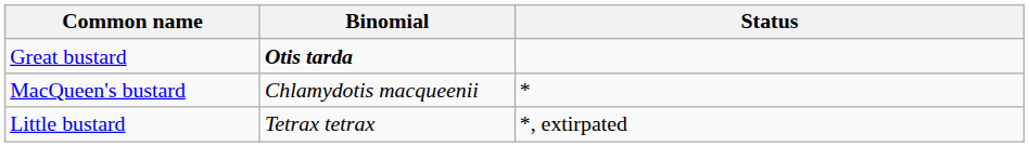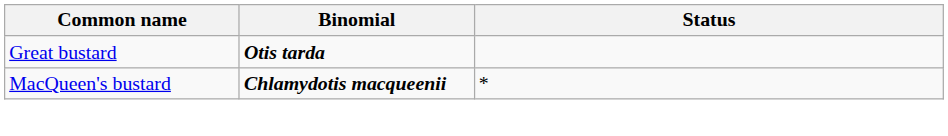 <table width=60% class="wikitable">
 <tr>
 <th width=15%>Common name</th>
 <th width=15%>Binomial</th>
 <th width=30%>Status</th>
 </tr>
 <tr>
 <td><a href='#'>Great bustard</a></td>
 <td><strong><em>Otis tarda</em></strong></td>
 <td></td>
 </tr>
 <tr>
 <td><a href='#'>MacQueen's bustard</a></td>
-<td><em>Chlamydotis macqueenii</em></td>
+<td><strong><em>Chlamydotis macqueenii</em></strong></td>
 <td>*</td>
 </tr>
-<tr>
-<td><a href='#'>Little bustard</a></td>
-<td><em>Tetrax tetrax</em></td>
-<td>*, extirpated</td>
-</tr>
 </table>
